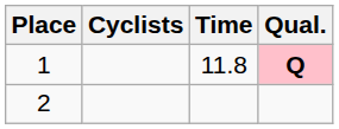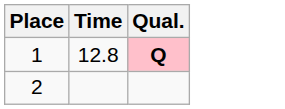 <table class=wikitable style="text-align:center">
 <tr>
 <th>Place</th>
-<th>Cyclists</th>
 <th>Time</th>
 <th>Qual.</th>
 </tr>
 <tr>
 <td>1</td>
-<td align=left> <br> </td>
-<td>11.8</td>
+<td>12.8</td>
 <td style="background: pink;"><strong>Q</strong></td>
 </tr>
 <tr>
 <td>2</td>
-<td align=left> <br> </td>
 <td></td>
 <td></td>
 </tr>
 </table>
